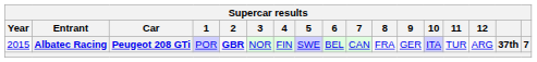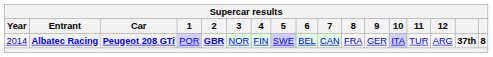 <table class="wikitable" style="text-align:center; font-size:85%;">
 <tr>
 <th colspan=17>Supercar results</th>
 </tr>
 <tr>
 <th scope="col">Year</th>
 <th scope="col">Entrant</th>
 <th scope="col">Car</th>
 <th scope="col">1</th>
 <th scope="col">2</th>
 <th scope="col">3</th>
 <th scope="col">4</th>
 <th scope="col">5</th>
 <th scope="col">6</th>
 <th scope="col">7</th>
 <th scope="col">8</th>
 <th scope="col">9</th>
 <th scope="col">10</th>
 <th scope="col">11</th>
 <th scope="col">12</th>
 <th scope="col"></th>
 <th scope="col"></th>
 </tr>
 <tr>
-<td><a href='#'>2015</a></td>
+<td><a href='#'>2014</a></td>
 <th nowrap><a href='#'>Albatec Racing</a></th>
 <th nowrap><a href='#'>Peugeot 208 GTi</a></th>
 <td style="background:#CFCFFF;"><a href='#'>POR</a><br></td>
 <td><strong><a href='#'>GBR</a></strong></td>
 <td style="background:#DFFFDF;"><a href='#'>NOR</a><br></td>
 <td style="background:#DFFFDF;"><a href='#'>FIN</a><br></td>
 <td style="background:#CFCFFF;"><a href='#'>SWE</a><br></td>
 <td style="background:#DFFFDF;"><a href='#'>BEL</a><br></td>
 <td style="background:#DFFFDF;"><a href='#'>CAN</a><br></td>
 <td><a href='#'>FRA</a></td>
 <td><a href='#'>GER</a></td>
 <td style="background:#CFCFFF;"><a href='#'>ITA</a><br></td>
 <td><a href='#'>TUR</a></td>
 <td><a href='#'>ARG</a></td>
 <th>37th</th>
-<th>7</th>
+<th>8</th>
 </tr>
 <tr>
 <th colspan="17"></th>
 </tr>
 </table>
